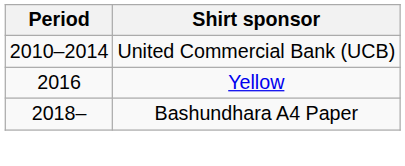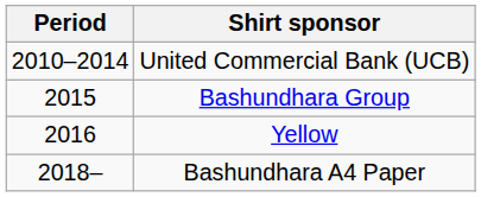 <table class="wikitable" style="text-align:center;margin-left:1em;float:center">
 <tr>
 <th>Period</th>
 <th>Shirt sponsor</th>
 </tr>
 <tr>
 <td>2010–2014</td>
 <td>United Commercial Bank (UCB)</td>
 </tr>
 <tr>
+<td>2015</td>
+<td><a href='#'>Bashundhara Group</a></td>
+</tr>
+<tr>
 <td>2016</td>
 <td><a href='#'>Yellow</a></td>
 </tr>
 <tr>
 <td>2018–</td>
 <td>Bashundhara A4 Paper</td>
 </tr>
 </table>
